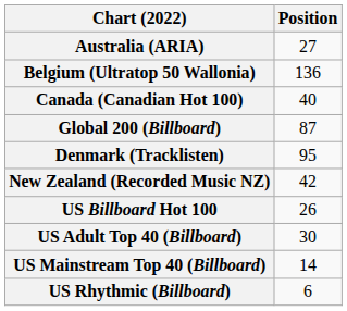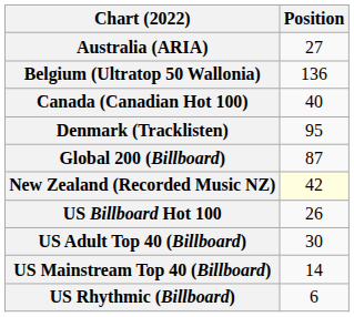 <table class="wikitable sortable plainrowheaders" style="text-align:center">
 <tr>
 <th scope="col">Chart (2022)</th>
 <th scope="col">Position</th>
 </tr>
 <tr>
 <th scope="row">Australia (ARIA)</th>
 <td>27</td>
 </tr>
 <tr>
 <th scope="row">Belgium (Ultratop 50 Wallonia)</th>
 <td>136</td>
 </tr>
 <tr>
 <th scope="row">Canada (Canadian Hot 100)</th>
 <td>40</td>
 </tr>
 <tr>
+<th scope="row">Denmark (Tracklisten)</th>
+<td>95</td>
+</tr>
+<tr>
 <th scope="row">Global 200 (<em>Billboard</em>)</th>
 <td>87</td>
 </tr>
 <tr>
-<th scope="row">Denmark (Tracklisten)</th>
-<td>95</td>
-</tr>
-<tr>
 <th scope="row">New Zealand (Recorded Music NZ)</th>
-<td>42</td>
+<td style="background: lightyellow;">42</td>
 </tr>
 <tr>
 <th scope="row">US <em>Billboard</em> Hot 100</th>
 <td>26</td>
 </tr>
 <tr>
 <th scope="row">US Adult Top 40 (<em>Billboard</em>)</th>
 <td>30</td>
 </tr>
 <tr>
 <th scope="row">US Mainstream Top 40 (<em>Billboard</em>)</th>
 <td>14</td>
 </tr>
 <tr>
 <th scope="row">US Rhythmic (<em>Billboard</em>)</th>
 <td>6</td>
 </tr>
 </table>
